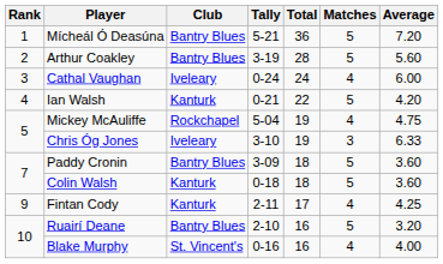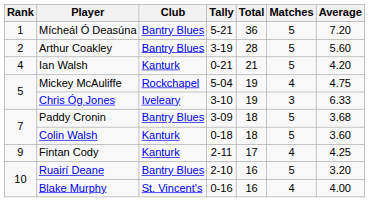 <table class="wikitable">
 <tr>
 <th>Rank</th>
 <th>Player</th>
 <th>Club</th>
 <th>Tally</th>
 <th>Total</th>
 <th>Matches</th>
 <th>Average</th>
 </tr>
 <tr>
 <td rowspan="1" style="text-align:center;">1</td>
 <td>Mícheál Ó Deasúna</td>
 <td><a href='#'>Bantry Blues</a></td>
 <td align=center>5-21</td>
 <td align=center>36</td>
 <td align=center>5</td>
 <td align=center>7.20</td>
 </tr>
 <tr>
 <td rowspan="1" style="text-align:center;">2</td>
 <td>Arthur Coakley</td>
 <td><a href='#'>Bantry Blues</a></td>
 <td align=center>3-19</td>
 <td align=center>28</td>
 <td align=center>5</td>
 <td align=center>5.60</td>
 </tr>
 <tr>
-<td rowspan="1" style="text-align:center;">3</td>
-<td><a href='#'>Cathal Vaughan</a></td>
-<td><a href='#'>Iveleary</a></td>
-<td align=center>0-24</td>
-<td align=center>24</td>
-<td align=center>4</td>
-<td align=center>6.00</td>
-</tr>
-<tr>
 <td rowspan="1" style="text-align:center;">4</td>
 <td>Ian Walsh</td>
 <td><a href='#'>Kanturk</a></td>
 <td align=center>0-21</td>
-<td align=center>22</td>
+<td align=center>21</td>
 <td align=center>5</td>
 <td align=center>4.20</td>
 </tr>
 <tr>
 <td rowspan="2" style="text-align:center;">5</td>
 <td>Mickey McAuliffe</td>
 <td><a href='#'>Rockchapel</a></td>
 <td align=center>5-04</td>
 <td align=center>19</td>
 <td align=center>4</td>
 <td align=center>4.75</td>
 </tr>
 <tr>
 <td><a href='#'>Chris Óg Jones</a></td>
 <td><a href='#'>Iveleary</a></td>
 <td align=center>3-10</td>
 <td align=center>19</td>
 <td align=center>3</td>
 <td align=center>6.33</td>
 </tr>
 <tr>
 <td rowspan="2" style="text-align:center;">7</td>
 <td>Paddy Cronin</td>
 <td><a href='#'>Bantry Blues</a></td>
 <td align=center>3-09</td>
 <td align=center>18</td>
 <td align=center>5</td>
-<td align=center>3.60</td>
+<td align=center>3.68</td>
 </tr>
 <tr>
 <td><a href='#'>Colin Walsh</a></td>
 <td><a href='#'>Kanturk</a></td>
 <td align=center>0-18</td>
 <td align=center>18</td>
 <td align=center>5</td>
 <td align=center>3.60</td>
 </tr>
 <tr>
 <td rowspan="1" style="text-align:center;">9</td>
 <td>Fintan Cody</td>
 <td><a href='#'>Kanturk</a></td>
 <td align=center>2-11</td>
 <td align=center>17</td>
 <td align=center>4</td>
 <td align=center>4.25</td>
 </tr>
 <tr>
 <td rowspan="2" style="text-align:center;">10</td>
 <td><a href='#'>Ruairí Deane</a></td>
 <td><a href='#'>Bantry Blues</a></td>
 <td align=center>2-10</td>
 <td align=center>16</td>
 <td align=center>5</td>
 <td align=center>3.20</td>
 </tr>
 <tr>
 <td><a href='#'>Blake Murphy</a></td>
 <td><a href='#'>St. Vincent's</a></td>
 <td align=center>0-16</td>
 <td align=center>16</td>
 <td align=center>4</td>
 <td align=center>4.00</td>
 </tr>
 </table>
